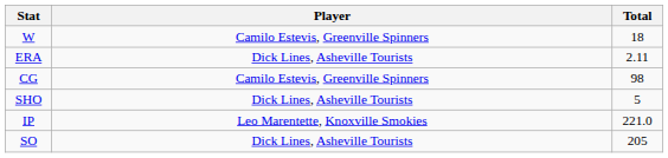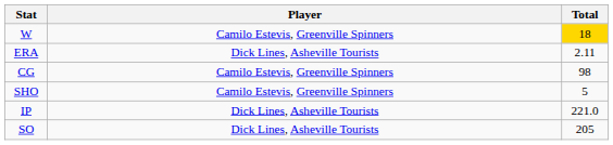 <table class="wikitable" width="40%" style="text-align:center;">
 <tr>
 <th width="5%">Stat</th>
 <th width="60%">Player</th>
 <th width="5%">Total</th>
 </tr>
 <tr>
 <td><a href='#'>W</a></td>
 <td><a href='#'>Camilo Estevis</a>, <a href='#'>Greenville Spinners</a></td>
-<td>18</td>
+<td style="background: gold;">18</td>
 </tr>
 <tr>
 <td><a href='#'>ERA</a></td>
 <td><a href='#'>Dick Lines</a>, <a href='#'>Asheville Tourists</a></td>
 <td>2.11</td>
 </tr>
 <tr>
 <td><a href='#'>CG</a></td>
 <td><a href='#'>Camilo Estevis</a>, <a href='#'>Greenville Spinners</a></td>
 <td>98</td>
 </tr>
 <tr>
 <td><a href='#'>SHO</a></td>
-<td><a href='#'>Dick Lines</a>, <a href='#'>Asheville Tourists</a></td>
+<td><a href='#'>Camilo Estevis</a>, <a href='#'>Greenville Spinners</a></td>
 <td>5</td>
 </tr>
 <tr>
 <td><a href='#'>IP</a></td>
-<td><a href='#'>Leo Marentette</a>, <a href='#'>Knoxville Smokies</a></td>
+<td><a href='#'>Dick Lines</a>, <a href='#'>Asheville Tourists</a></td>
 <td>221.0</td>
 </tr>
 <tr>
 <td><a href='#'>SO</a></td>
 <td><a href='#'>Dick Lines</a>, <a href='#'>Asheville Tourists</a></td>
 <td>205</td>
 </tr>
 </table>
